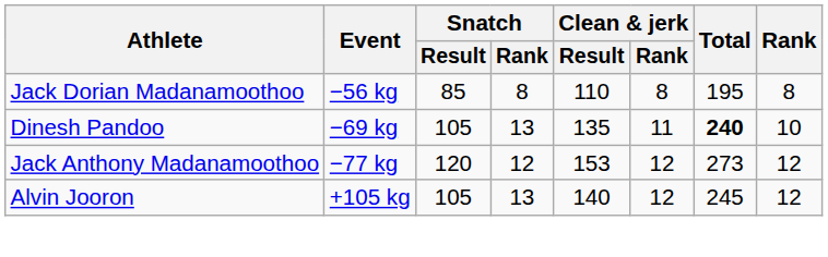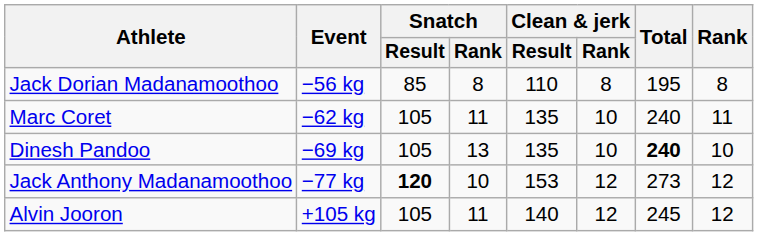 <table class="wikitable" style="font-size:90%">
 <tr>
 <th rowspan=2>Athlete</th>
 <th rowspan=2>Event</th>
 <th colspan="2">Snatch</th>
 <th colspan="2">Clean & jerk</th>
 <th rowspan="2">Total</th>
 <th rowspan="2">Rank</th>
 </tr>
 <tr style="font-size:95%">
 <th>Result</th>
 <th>Rank</th>
 <th>Result</th>
 <th>Rank</th>
 </tr>
 <tr align=center>
 <td align=left><a href='#'>Jack Dorian Madanamoothoo</a></td>
 <td align=left><a href='#'>−56 kg</a></td>
 <td>85</td>
 <td>8</td>
 <td>110</td>
 <td>8</td>
 <td>195</td>
 <td>8</td>
 </tr>
 <tr align=center>
+<td align=left><a href='#'>Marc Coret</a></td>
+<td align=left><a href='#'>−62 kg</a></td>
+<td>105</td>
+<td>11</td>
+<td>135</td>
+<td>10</td>
+<td>240</td>
+<td>11</td>
+</tr>
+<tr align=center>
 <td align=left><a href='#'>Dinesh Pandoo</a></td>
 <td align=left><a href='#'>−69 kg</a></td>
 <td>105</td>
 <td>13</td>
 <td>135</td>
-<td>11</td>
+<td>10</td>
 <td><strong>240</strong></td>
 <td>10</td>
 </tr>
 <tr align=center>
 <td align=left><a href='#'>Jack Anthony Madanamoothoo</a></td>
 <td align=left><a href='#'>−77 kg</a></td>
-<td>120</td>
-<td>12</td>
+<td><strong>120</strong></td>
+<td>10</td>
 <td>153</td>
 <td>12</td>
 <td>273</td>
 <td>12</td>
 </tr>
 <tr align=center>
 <td align=left><a href='#'>Alvin Jooron</a></td>
 <td align=left><a href='#'>+105 kg</a></td>
 <td>105</td>
-<td>13</td>
+<td>11</td>
 <td>140</td>
 <td>12</td>
 <td>245</td>
 <td>12</td>
 </tr>
 </table>
